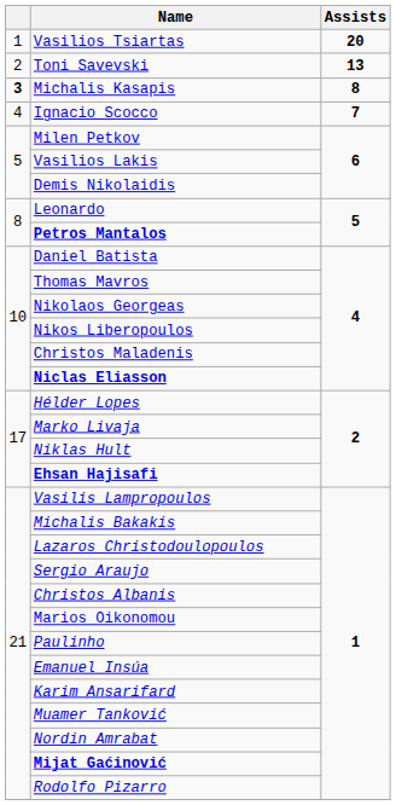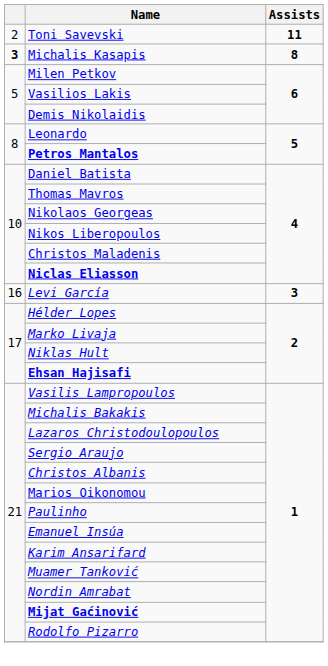 <table class="wikitable sortable mw-collapsible mw-collapsed" style="text-align:center">
 <tr>
 <th></th>
 <th width=250>Name</th>
 <th>Assists</th>
 </tr>
 <tr>
-<td>1</td>
-<td align=left> <a href='#'>Vasilios Tsiartas</a></td>
-<td><strong>20</strong></td>
-</tr>
-<tr>
 <td>2</td>
 <td align=left> <a href='#'>Toni Savevski</a></td>
-<td><strong>13</strong></td>
+<td><strong>11</strong></td>
 </tr>
 <tr>
 <td><strong>3</strong></td>
 <td align=left> <a href='#'>Michalis Kasapis</a></td>
 <td><strong>8</strong></td>
-</tr>
-<tr>
-<td>4</td>
-<td align=left> <a href='#'>Ignacio Scocco</a></td>
-<td><strong>7</strong></td>
 </tr>
 <tr>
 <td rowspan=3>5</td>
 <td align=left> <a href='#'>Milen Petkov</a></td>
 <td rowspan=3><strong>6</strong></td>
 </tr>
 <tr>
 <td align=left> <a href='#'>Vasilios Lakis</a></td>
 </tr>
 <tr>
 <td align=left> <a href='#'>Demis Nikolaidis</a></td>
 </tr>
 <tr>
 <td rowspan=2>8</td>
 <td align=left> <a href='#'>Leonardo</a></td>
 <td rowspan=2><strong>5</strong></td>
 </tr>
 <tr>
 <td align=left> <strong><a href='#'>Petros Mantalos</a></strong></td>
 </tr>
 <tr>
 <td rowspan=6>10</td>
 <td align=left> <a href='#'>Daniel Batista</a></td>
 <td rowspan=6><strong>4</strong></td>
 </tr>
 <tr>
 <td align=left> <a href='#'>Thomas Mavros</a></td>
 </tr>
 <tr>
 <td align=left> <a href='#'>Nikolaos Georgeas</a></td>
 </tr>
 <tr>
 <td align=left> <a href='#'>Nikos Liberopoulos</a></td>
 </tr>
 <tr>
 <td align=left> <a href='#'>Christos Maladenis</a></td>
 </tr>
 <tr>
 <td align=left> <strong><a href='#'>Niclas Eliasson</a></strong></td>
+</tr>
+<tr>
+<td>16</td>
+<td align=left> <em><a href='#'>Levi García</a></em></td>
+<td><strong>3</strong></td>
 </tr>
 <tr>
 <td rowspan=4>17</td>
 <td align=left> <em><a href='#'>Hélder Lopes</a></em></td>
 <td rowspan=4><strong>2</strong></td>
 </tr>
 <tr>
 <td align=left> <em><a href='#'>Marko Livaja</a></em></td>
 </tr>
 <tr>
 <td align=left> <em><a href='#'>Niklas Hult</a></em></td>
 </tr>
 <tr>
 <td align=left> <strong><a href='#'>Ehsan Hajisafi</a></strong></td>
 </tr>
 <tr>
 <td rowspan=13>21</td>
 <td align=left> <em><a href='#'>Vasilis Lampropoulos</a></em></td>
 <td rowspan=13><strong>1</strong></td>
 </tr>
 <tr>
 <td align=left> <em><a href='#'>Michalis Bakakis</a></em></td>
 </tr>
 <tr>
 <td align=left> <em><a href='#'>Lazaros Christodoulopoulos</a></em></td>
 </tr>
 <tr>
 <td align=left> <em><a href='#'>Sergio Araujo</a></em></td>
 </tr>
 <tr>
 <td align=left> <em><a href='#'>Christos Albanis</a></em></td>
 </tr>
 <tr>
 <td align=left> <a href='#'>Marios Oikonomou</a></td>
 </tr>
 <tr>
 <td align=left> <em><a href='#'>Paulinho</a></em></td>
 </tr>
 <tr>
 <td align=left> <em><a href='#'>Emanuel Insúa</a></em></td>
 </tr>
 <tr>
 <td align=left> <em><a href='#'>Karim Ansarifard</a></em></td>
 </tr>
 <tr>
 <td align=left> <em><a href='#'>Muamer Tanković</a></em></td>
 </tr>
 <tr>
 <td align=left> <em><a href='#'>Nordin Amrabat</a></em></td>
 </tr>
 <tr>
 <td align=left> <strong><a href='#'>Mijat Gaćinović</a></strong></td>
 </tr>
 <tr>
 <td align=left> <em><a href='#'>Rodolfo Pizarro</a></em></td>
 </tr>
 <tr>
 </tr>
 </table>
